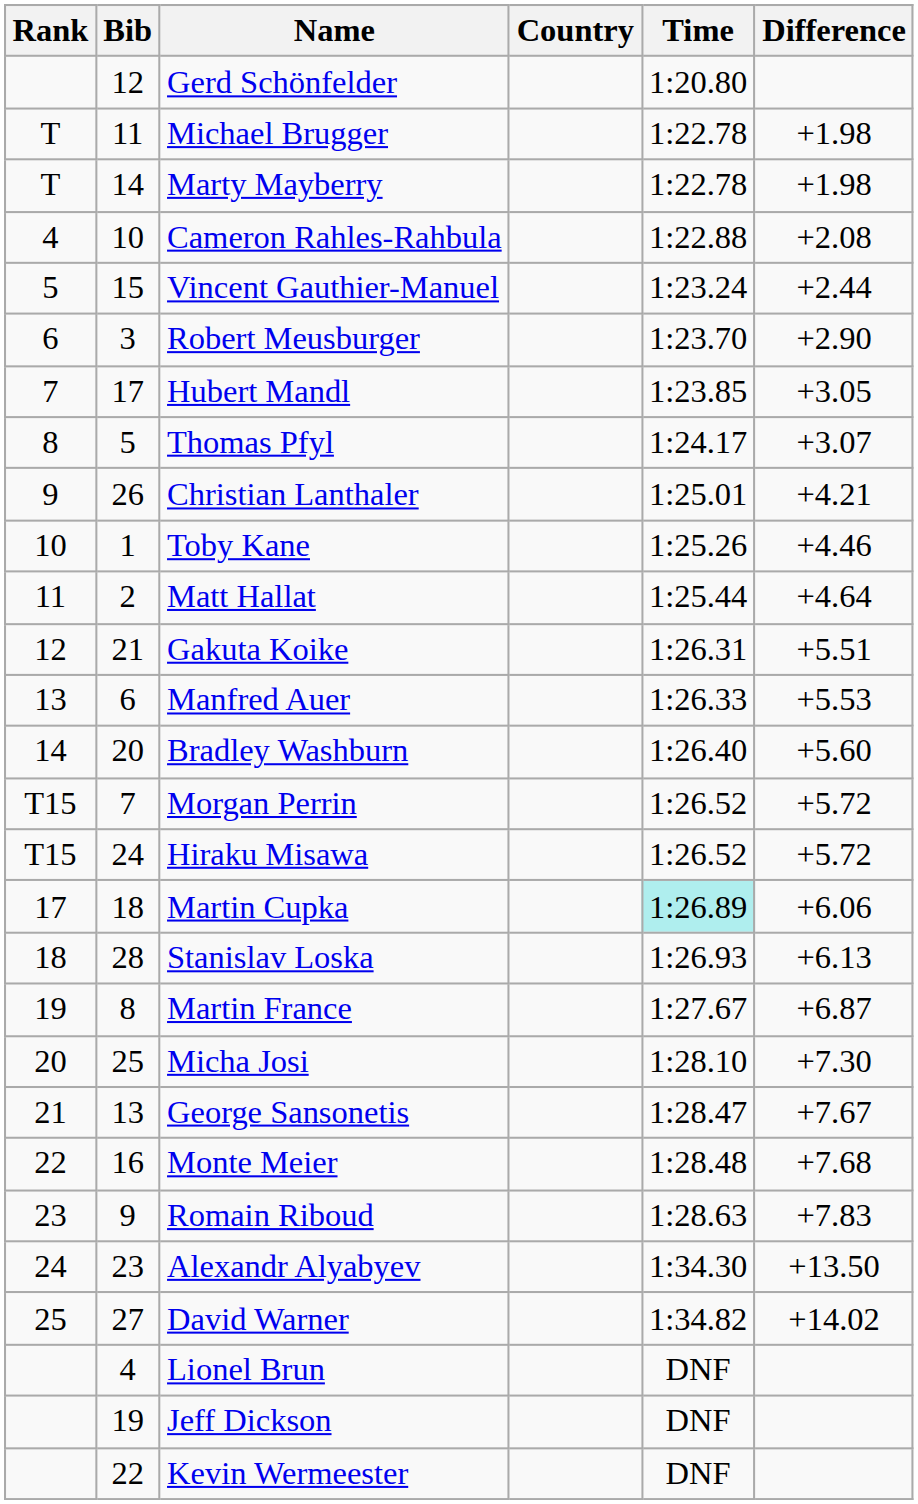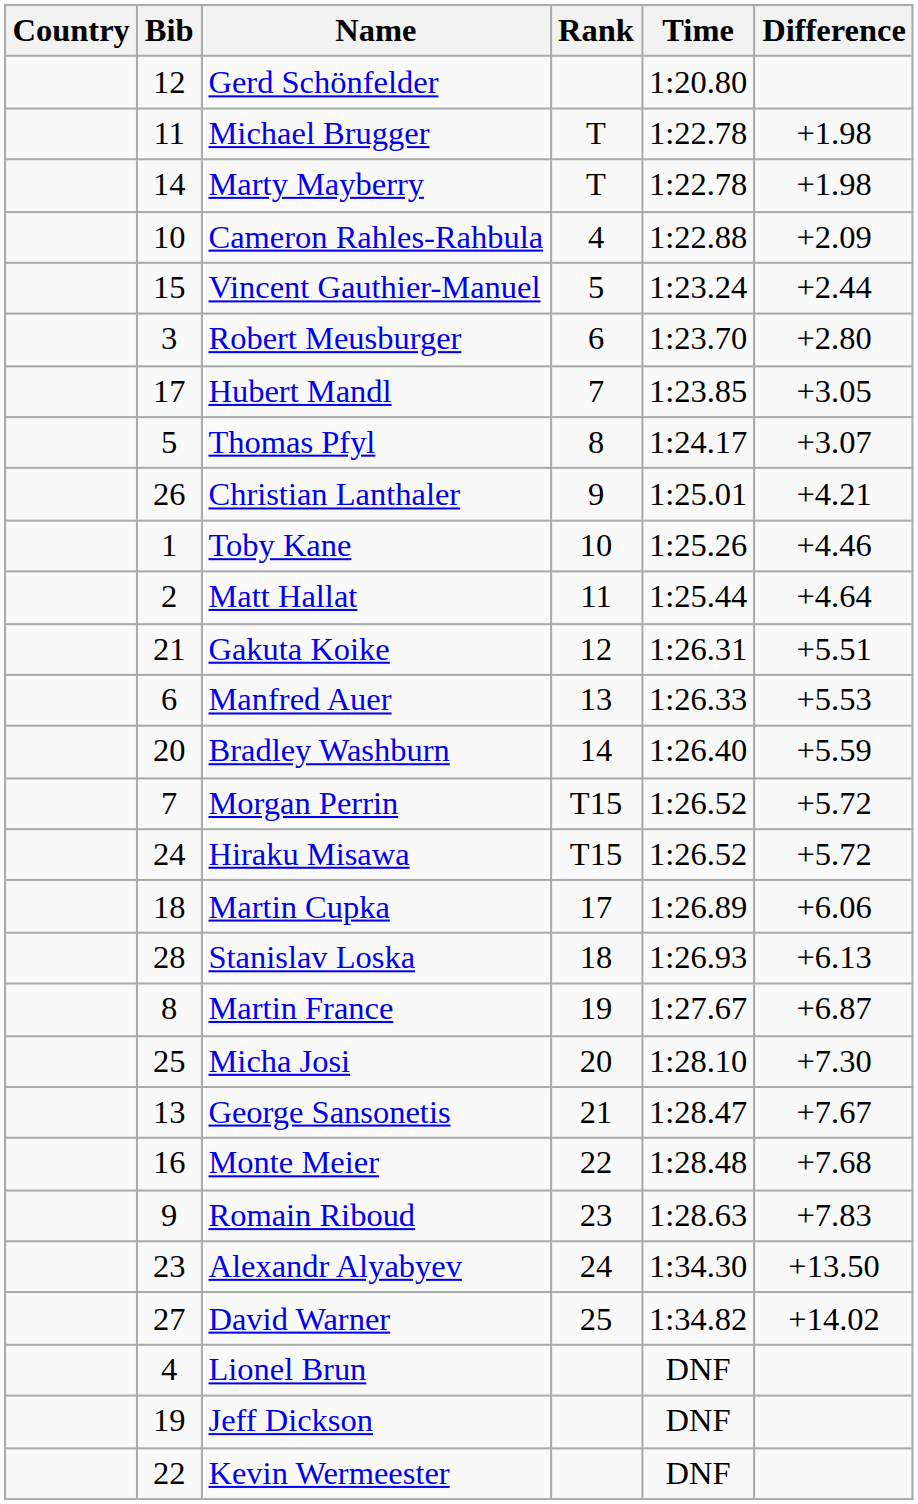 <table class="wikitable sortable" style="text-align:center">
 <tr>
-<th>Rank</th>
+<th>Country</th>
 <th>Bib</th>
 <th>Name</th>
-<th>Country</th>
+<th>Rank</th>
 <th>Time</th>
 <th>Difference</th>
 </tr>
 <tr>
-<td></td>
+<td align=left></td>
 <td>12</td>
 <td align=left><a href='#'>Gerd Schönfelder</a></td>
-<td align=left></td>
+<td></td>
 <td>1:20.80</td>
 <td></td>
 </tr>
 <tr>
-<td>T</td>
+<td align=left></td>
 <td>11</td>
 <td align=left><a href='#'>Michael Brugger</a></td>
-<td align=left></td>
+<td>T</td>
 <td>1:22.78</td>
 <td>+1.98</td>
 </tr>
 <tr>
-<td>T</td>
+<td align=left></td>
 <td>14</td>
 <td align=left><a href='#'>Marty Mayberry</a></td>
-<td align=left></td>
+<td>T</td>
 <td>1:22.78</td>
 <td>+1.98</td>
 </tr>
 <tr>
-<td>4</td>
+<td align=left></td>
 <td>10</td>
 <td align=left><a href='#'>Cameron Rahles-Rahbula</a></td>
-<td align=left></td>
+<td>4</td>
 <td>1:22.88</td>
-<td>+2.08</td>
+<td>+2.09</td>
 </tr>
 <tr>
-<td>5</td>
+<td align=left></td>
 <td>15</td>
 <td align=left><a href='#'>Vincent Gauthier-Manuel</a></td>
-<td align=left></td>
+<td>5</td>
 <td>1:23.24</td>
 <td>+2.44</td>
 </tr>
 <tr>
-<td>6</td>
+<td align=left></td>
 <td>3</td>
 <td align=left><a href='#'>Robert Meusburger</a></td>
-<td align=left></td>
+<td>6</td>
 <td>1:23.70</td>
-<td>+2.90</td>
+<td>+2.80</td>
 </tr>
 <tr>
-<td>7</td>
+<td align=left></td>
 <td>17</td>
 <td align=left><a href='#'>Hubert Mandl</a></td>
-<td align=left></td>
+<td>7</td>
 <td>1:23.85</td>
 <td>+3.05</td>
 </tr>
 <tr>
-<td>8</td>
+<td align=left></td>
 <td>5</td>
 <td align=left><a href='#'>Thomas Pfyl</a></td>
-<td align=left></td>
+<td>8</td>
 <td>1:24.17</td>
 <td>+3.07</td>
 </tr>
 <tr>
-<td>9</td>
+<td align=left></td>
 <td>26</td>
 <td align=left><a href='#'>Christian Lanthaler</a></td>
-<td align=left></td>
+<td>9</td>
 <td>1:25.01</td>
 <td>+4.21</td>
 </tr>
 <tr>
-<td>10</td>
+<td align=left></td>
 <td>1</td>
 <td align=left><a href='#'>Toby Kane</a></td>
-<td align=left></td>
+<td>10</td>
 <td>1:25.26</td>
 <td>+4.46</td>
 </tr>
 <tr>
-<td>11</td>
+<td align=left></td>
 <td>2</td>
 <td align=left><a href='#'>Matt Hallat</a></td>
-<td align=left></td>
+<td>11</td>
 <td>1:25.44</td>
 <td>+4.64</td>
 </tr>
 <tr>
-<td>12</td>
+<td align=left></td>
 <td>21</td>
 <td align=left><a href='#'>Gakuta Koike</a></td>
-<td align=left></td>
+<td>12</td>
 <td>1:26.31</td>
 <td>+5.51</td>
 </tr>
 <tr>
-<td>13</td>
+<td align=left></td>
 <td>6</td>
 <td align=left><a href='#'>Manfred Auer</a></td>
-<td align=left></td>
+<td>13</td>
 <td>1:26.33</td>
 <td>+5.53</td>
 </tr>
 <tr>
-<td>14</td>
+<td align=left></td>
 <td>20</td>
 <td align=left><a href='#'>Bradley Washburn</a></td>
-<td align=left></td>
+<td>14</td>
 <td>1:26.40</td>
-<td>+5.60</td>
+<td>+5.59</td>
 </tr>
 <tr>
-<td>T15</td>
+<td align=left></td>
 <td>7</td>
 <td align=left><a href='#'>Morgan Perrin</a></td>
-<td align=left></td>
+<td>T15</td>
 <td>1:26.52</td>
 <td>+5.72</td>
 </tr>
 <tr>
-<td>T15</td>
+<td align=left></td>
 <td>24</td>
 <td align=left><a href='#'>Hiraku Misawa</a></td>
-<td align=left></td>
+<td>T15</td>
 <td>1:26.52</td>
 <td>+5.72</td>
 </tr>
 <tr>
-<td>17</td>
+<td align=left></td>
 <td>18</td>
 <td align=left><a href='#'>Martin Cupka</a></td>
-<td align=left></td>
-<td style="background: paleturquoise;">1:26.89</td>
+<td>17</td>
+<td>1:26.89</td>
 <td>+6.06</td>
 </tr>
 <tr>
-<td>18</td>
+<td align=left></td>
 <td>28</td>
 <td align=left><a href='#'>Stanislav Loska</a></td>
-<td align=left></td>
+<td>18</td>
 <td>1:26.93</td>
 <td>+6.13</td>
 </tr>
 <tr>
-<td>19</td>
+<td align=left></td>
 <td>8</td>
 <td align=left><a href='#'>Martin France</a></td>
-<td align=left></td>
+<td>19</td>
 <td>1:27.67</td>
 <td>+6.87</td>
 </tr>
 <tr>
-<td>20</td>
+<td align=left></td>
 <td>25</td>
 <td align=left><a href='#'>Micha Josi</a></td>
-<td align=left></td>
+<td>20</td>
 <td>1:28.10</td>
 <td>+7.30</td>
 </tr>
 <tr>
-<td>21</td>
+<td align=left></td>
 <td>13</td>
 <td align=left><a href='#'>George Sansonetis</a></td>
-<td align=left></td>
+<td>21</td>
 <td>1:28.47</td>
 <td>+7.67</td>
 </tr>
 <tr>
-<td>22</td>
+<td align=left></td>
 <td>16</td>
 <td align=left><a href='#'>Monte Meier</a></td>
-<td align=left></td>
+<td>22</td>
 <td>1:28.48</td>
 <td>+7.68</td>
 </tr>
 <tr>
-<td>23</td>
+<td align=left></td>
 <td>9</td>
 <td align=left><a href='#'>Romain Riboud</a></td>
-<td align=left></td>
+<td>23</td>
 <td>1:28.63</td>
 <td>+7.83</td>
 </tr>
 <tr>
-<td>24</td>
+<td align=left></td>
 <td>23</td>
 <td align=left><a href='#'>Alexandr Alyabyev</a></td>
-<td align=left></td>
+<td>24</td>
 <td>1:34.30</td>
 <td>+13.50</td>
 </tr>
 <tr>
-<td>25</td>
+<td align=left></td>
 <td>27</td>
 <td align=left><a href='#'>David Warner</a></td>
-<td align=left></td>
+<td>25</td>
 <td>1:34.82</td>
 <td>+14.02</td>
 </tr>
 <tr>
-<td></td>
+<td align=left></td>
 <td>4</td>
 <td align=left><a href='#'>Lionel Brun</a></td>
-<td align=left></td>
+<td></td>
 <td>DNF</td>
 <td></td>
 </tr>
 <tr>
-<td></td>
+<td align=left></td>
 <td>19</td>
 <td align=left><a href='#'>Jeff Dickson</a></td>
-<td align=left></td>
+<td></td>
 <td>DNF</td>
 <td></td>
 </tr>
 <tr>
-<td></td>
+<td align=left></td>
 <td>22</td>
 <td align=left><a href='#'>Kevin Wermeester</a></td>
-<td align=left></td>
+<td></td>
 <td>DNF</td>
 <td></td>
 </tr>
 </table>
